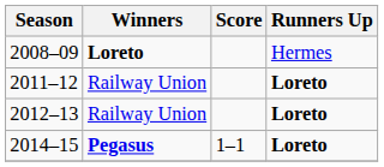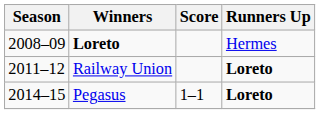 <table class="wikitable collapsible">
 <tr>
 <th>Season</th>
 <th>Winners</th>
 <th>Score</th>
 <th>Runners Up</th>
 </tr>
 <tr>
 <td>2008–09</td>
 <td><strong>Loreto</strong> </td>
 <td></td>
 <td><a href='#'>Hermes</a></td>
 </tr>
 <tr>
 <td>2011–12</td>
 <td><a href='#'>Railway Union</a></td>
 <td></td>
 <td><strong>Loreto</strong></td>
 </tr>
 <tr>
-<td>2012–13</td>
-<td><a href='#'>Railway Union</a></td>
-<td></td>
-<td><strong>Loreto</strong></td>
-</tr>
-<tr>
 <td>2014–15</td>
-<td><strong><a href='#'>Pegasus</a></strong></td>
+<td><a href='#'>Pegasus</a></td>
 <td>1–1 </td>
 <td><strong>Loreto</strong></td>
 </tr>
 <tr>
 </tr>
 </table>
